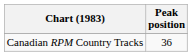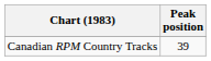 <table class="wikitable sortable">
 <tr>
 <th align="left">Chart (1983)</th>
 <th align="center">Peak<br>position</th>
 </tr>
 <tr>
 </tr>
 <tr>
 <td align="left">Canadian <em>RPM</em> Country Tracks</td>
-<td align="center">36</td>
+<td align="center">39</td>
 </tr>
 </table>
